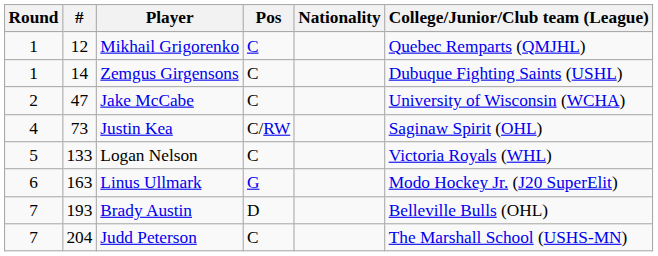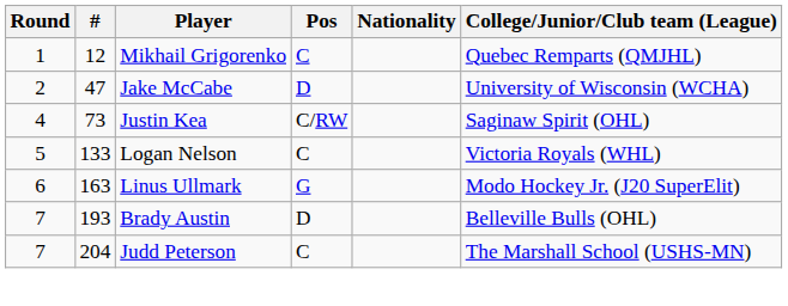 <table class="wikitable">
 <tr>
 <th>Round</th>
 <th>#</th>
 <th>Player</th>
 <th>Pos</th>
 <th>Nationality</th>
 <th>College/Junior/Club team (League)</th>
 </tr>
 <tr>
 <td style="text-align:center">1</td>
 <td style="text-align:center">12</td>
 <td><a href='#'>Mikhail Grigorenko</a></td>
 <td><a href='#'>C</a></td>
 <td></td>
 <td><a href='#'>Quebec Remparts</a> (<a href='#'>QMJHL</a>)</td>
 </tr>
 <tr>
-<td style="text-align:center">1</td>
-<td style="text-align:center">14</td>
-<td><a href='#'>Zemgus Girgensons</a></td>
-<td>C</td>
-<td></td>
-<td><a href='#'>Dubuque Fighting Saints</a> (<a href='#'>USHL</a>)</td>
-</tr>
-<tr>
 <td style="text-align:center">2</td>
 <td style="text-align:center">47</td>
 <td><a href='#'>Jake McCabe</a></td>
-<td>C</td>
+<td><a href='#'>D</a></td>
 <td></td>
 <td><a href='#'>University of Wisconsin</a> (<a href='#'>WCHA</a>)</td>
 </tr>
 <tr>
 <td style="text-align:center">4</td>
 <td style="text-align:center">73</td>
 <td><a href='#'>Justin Kea</a></td>
 <td>C/<a href='#'>RW</a></td>
 <td></td>
 <td><a href='#'>Saginaw Spirit</a> (<a href='#'>OHL</a>)</td>
 </tr>
 <tr>
 <td style="text-align:center">5</td>
 <td style="text-align:center">133</td>
 <td>Logan Nelson</td>
 <td>C</td>
 <td></td>
 <td><a href='#'>Victoria Royals</a> (<a href='#'>WHL</a>)</td>
 </tr>
 <tr>
 <td style="text-align:center">6</td>
 <td style="text-align:center">163</td>
 <td><a href='#'>Linus Ullmark</a></td>
 <td><a href='#'>G</a></td>
 <td></td>
 <td><a href='#'>Modo Hockey Jr.</a> (<a href='#'>J20 SuperElit</a>)</td>
 </tr>
 <tr>
 <td style="text-align:center">7</td>
 <td style="text-align:center">193</td>
 <td><a href='#'>Brady Austin</a></td>
 <td>D</td>
 <td></td>
 <td><a href='#'>Belleville Bulls</a> (OHL)</td>
 </tr>
 <tr>
 <td style="text-align:center">7</td>
 <td style="text-align:center">204</td>
 <td><a href='#'>Judd Peterson</a></td>
 <td>C</td>
 <td></td>
 <td><a href='#'>The Marshall School</a> (<a href='#'>USHS-MN</a>)</td>
 </tr>
 </table>
